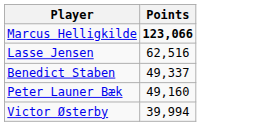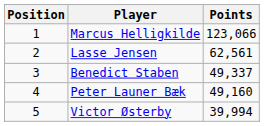 <table class=wikitable>
 <tr>
+<th>Position</th>
 <th>Player</th>
 <th>Points</th>
 </tr>
 <tr>
+<td align=center>1</td>
 <td> <a href='#'>Marcus Helligkilde</a></td>
-<td align=center><strong>123,066</strong></td>
+<td align=center>123,066</td>
 </tr>
 <tr>
+<td align=center>2</td>
 <td> <a href='#'>Lasse Jensen</a></td>
-<td align=center>62,516</td>
+<td align=center>62,561</td>
 </tr>
 <tr>
+<td align=center>3</td>
 <td> <a href='#'>Benedict Staben</a></td>
 <td align=center>49,337</td>
 </tr>
 <tr>
+<td align=center>4</td>
 <td> <a href='#'>Peter Launer Bæk</a></td>
 <td align=center>49,160</td>
 </tr>
 <tr>
+<td align=center>5</td>
 <td> <a href='#'>Victor Østerby</a></td>
 <td align=center>39,994</td>
 </tr>
 </table>
